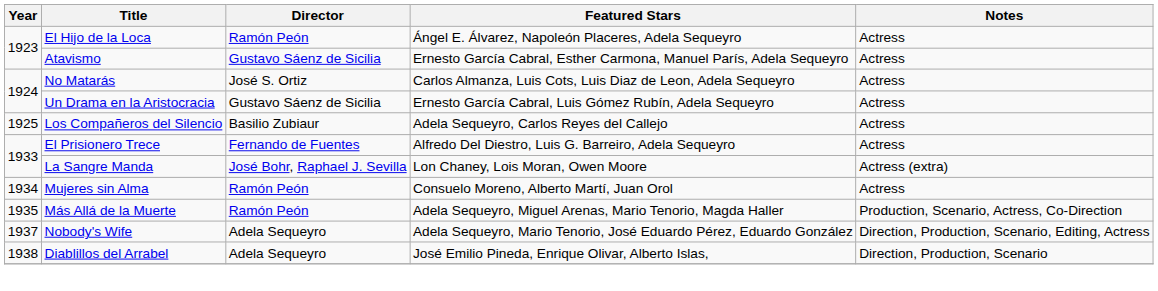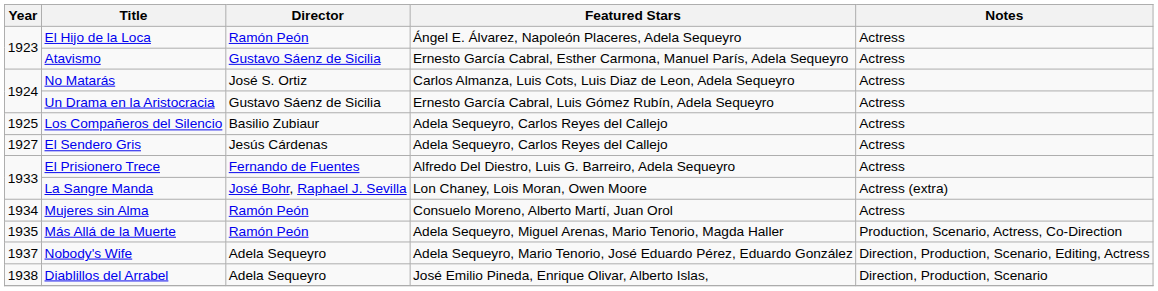 <table class="wikitable" style="font-size:90%">
 <tr>
 <th>Year</th>
 <th>Title</th>
 <th>Director</th>
 <th>Featured Stars</th>
 <th>Notes</th>
 </tr>
 <tr>
 <td rowspan=2>1923</td>
 <td><a href='#'>El Hijo de la Loca</a></td>
 <td><a href='#'>Ramón Peón</a></td>
 <td>Ángel E. Álvarez, Napoleón Placeres, Adela Sequeyro</td>
 <td>Actress</td>
 </tr>
 <tr>
 <td><a href='#'>Atavismo</a></td>
 <td><a href='#'>Gustavo Sáenz de Sicilia</a></td>
 <td>Ernesto García Cabral, Esther Carmona, Manuel París, Adela Sequeyro</td>
 <td>Actress</td>
 </tr>
 <tr>
 <td rowspan=2>1924</td>
 <td><a href='#'>No Matarás</a></td>
 <td>José S. Ortiz</td>
 <td>Carlos Almanza, Luis Cots, Luis Diaz de Leon, Adela Sequeyro</td>
 <td>Actress</td>
 </tr>
 <tr>
 <td><a href='#'>Un Drama en la Aristocracia</a></td>
 <td>Gustavo Sáenz de Sicilia</td>
 <td>Ernesto García Cabral, Luis Gómez Rubín, Adela Sequeyro</td>
 <td>Actress</td>
 </tr>
 <tr>
 <td>1925</td>
 <td><a href='#'>Los Compañeros del Silencio</a></td>
 <td>Basilio Zubiaur</td>
+<td>Adela Sequeyro, Carlos Reyes del Callejo</td>
+<td>Actress</td>
+</tr>
+<tr>
+<td>1927</td>
+<td><a href='#'>El Sendero Gris</a></td>
+<td>Jesús Cárdenas</td>
 <td>Adela Sequeyro, Carlos Reyes del Callejo</td>
 <td>Actress</td>
 </tr>
 <tr>
 <td rowspan=2>1933</td>
 <td><a href='#'>El Prisionero Trece</a></td>
 <td><a href='#'>Fernando de Fuentes</a></td>
 <td>Alfredo Del Diestro, Luis G. Barreiro, Adela Sequeyro</td>
 <td>Actress</td>
 </tr>
 <tr>
 <td><a href='#'>La Sangre Manda</a></td>
 <td><a href='#'>José Bohr</a>, <a href='#'>Raphael J. Sevilla</a></td>
 <td>Lon Chaney, Lois Moran, Owen Moore</td>
 <td>Actress (extra)</td>
 </tr>
 <tr>
 <td>1934</td>
 <td><a href='#'>Mujeres sin Alma</a></td>
 <td><a href='#'>Ramón Peón</a></td>
 <td>Consuelo Moreno, Alberto Martí, Juan Orol</td>
 <td>Actress</td>
 </tr>
 <tr>
 <td>1935</td>
 <td><a href='#'>Más Allá de la Muerte</a></td>
 <td><a href='#'>Ramón Peón</a></td>
 <td>Adela Sequeyro, Miguel Arenas, Mario Tenorio, Magda Haller</td>
 <td>Production, Scenario, Actress, Co-Direction</td>
 </tr>
 <tr>
 <td>1937</td>
 <td><a href='#'>Nobody's Wife</a></td>
 <td>Adela Sequeyro</td>
 <td>Adela Sequeyro, Mario Tenorio, José Eduardo Pérez, Eduardo González</td>
 <td>Direction, Production, Scenario, Editing, Actress</td>
 </tr>
 <tr>
 <td>1938</td>
 <td><a href='#'>Diablillos del Arrabel</a></td>
 <td>Adela Sequeyro</td>
 <td>José Emilio Pineda, Enrique Olivar, Alberto Islas,</td>
 <td>Direction, Production, Scenario</td>
 </tr>
 <tr>
 </tr>
 </table>
